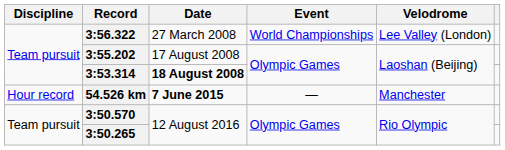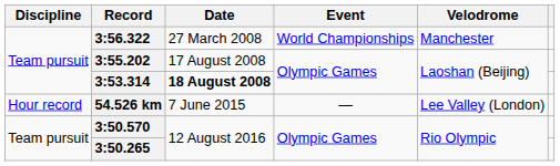 <table class="wikitable">
 <tr>
 <th>Discipline</th>
 <th>Record</th>
 <th>Date</th>
 <th>Event</th>
 <th>Velodrome</th>
 <th></th>
 </tr>
 <tr>
 <td rowspan="3"><a href='#'>Team pursuit</a></td>
 <th scope="row" style="text-align:left;">3:56.322</th>
 <td>27 March 2008</td>
 <td><a href='#'>World Championships</a></td>
-<td><a href='#'>Lee Valley</a> (London)</td>
+<td><a href='#'>Manchester</a></td>
 <td style="text-align:center;"></td>
 </tr>
 <tr>
 <th scope="row" style="text-align:left;">3:55.202</th>
 <td>17 August 2008</td>
 <td rowspan="2"><a href='#'>Olympic Games</a></td>
 <td rowspan="2"><a href='#'>Laoshan</a> (Beijing)</td>
 <td style="text-align:center;"></td>
 </tr>
 <tr>
 <th scope="row" style="text-align:left;">3:53.314</th>
 <td><strong>18 August 2008</strong></td>
 <td style="text-align:center;"></td>
 </tr>
 <tr>
 <td><a href='#'>Hour record</a></td>
 <th scope="row" style="text-align:left;">54.526 km</th>
-<td><strong>7 June 2015</strong></td>
+<td>7 June 2015</td>
 <td style="text-align:center;">—</td>
-<td><a href='#'>Manchester</a></td>
+<td><a href='#'>Lee Valley</a> (London)</td>
 <td style="text-align:center;"></td>
 </tr>
 <tr>
 <td rowspan="2">Team pursuit</td>
 <th scope="row" style="text-align:left;">3:50.570</th>
 <td rowspan="2">12 August 2016</td>
 <td rowspan="2"><a href='#'>Olympic Games</a></td>
 <td rowspan="2"><a href='#'>Rio Olympic</a></td>
 <td style="text-align:center;"></td>
 </tr>
 <tr>
 <th scope="row" style="text-align:left;">3:50.265</th>
 <td style="text-align:center;"></td>
 </tr>
 </table>
